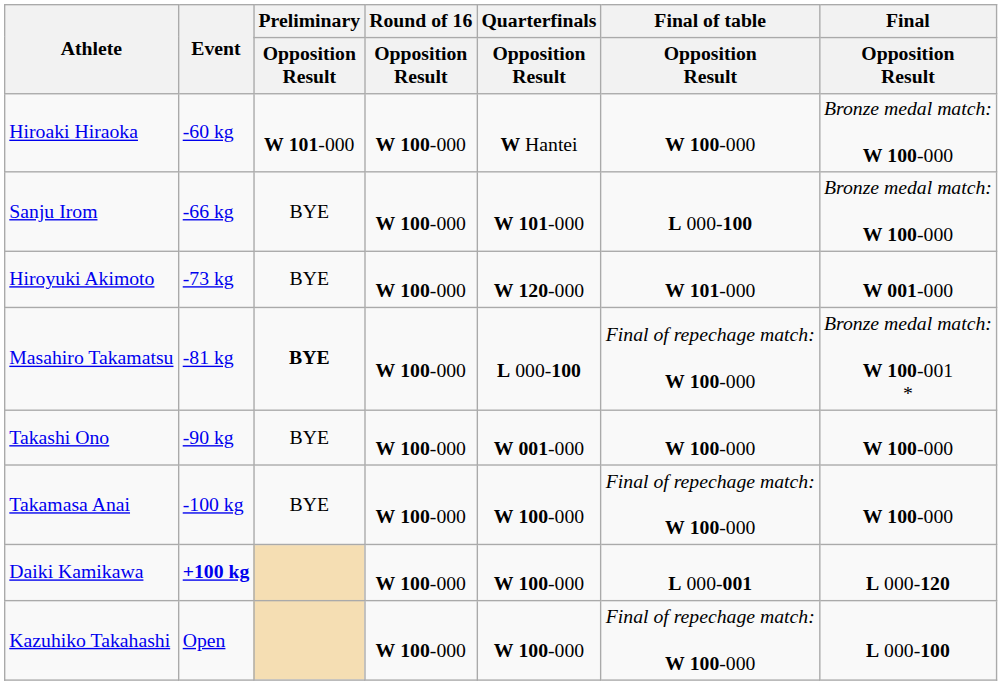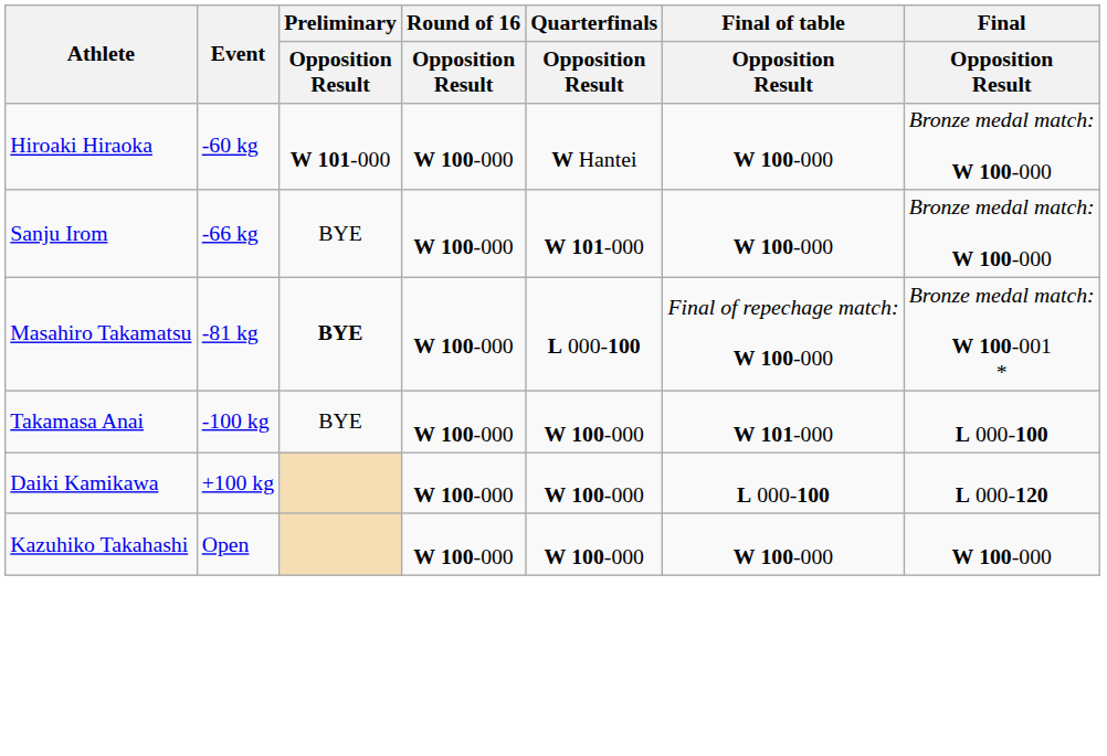 <table class=wikitable style="font-size:90%">
 <tr>
 <th rowspan=2>Athlete</th>
 <th rowspan=2>Event</th>
 <th>Preliminary</th>
 <th>Round of 16</th>
 <th>Quarterfinals</th>
 <th>Final of table</th>
 <th>Final</th>
 </tr>
 <tr>
 <th>Opposition<br>Result</th>
 <th>Opposition<br>Result</th>
 <th>Opposition<br>Result</th>
 <th>Opposition<br>Result</th>
 <th>Opposition<br>Result</th>
 </tr>
 <tr>
 <td><a href='#'>Hiroaki Hiraoka</a></td>
 <td><a href='#'>-60 kg</a></td>
 <td align=center><br><strong>W</strong> <strong>101</strong>-000</td>
 <td align=center><br><strong>W</strong> <strong>100</strong>-000</td>
 <td align=center><br><strong>W</strong> Hantei</td>
 <td align=center><br><strong>W</strong> <strong>100</strong>-000</td>
 <td align=center><em>Bronze medal match:</em><br><br><strong>W</strong> <strong>100</strong>-000<br></td>
 </tr>
 <tr>
 <td><a href='#'>Sanju Irom</a></td>
 <td><a href='#'>-66 kg</a></td>
 <td align=center>BYE</td>
 <td align=center><br><strong>W</strong> <strong>100</strong>-000</td>
 <td align=center><br><strong>W</strong> <strong>101</strong>-000</td>
-<td align=center><br><strong>L</strong> 000-<strong>100</strong></td>
+<td align=center><br><strong>W</strong> <strong>100</strong>-000</td>
 <td align=center><em>Bronze medal match:</em><br><br><strong>W</strong> <strong>100</strong>-000<br></td>
-</tr>
-<tr>
-<td><a href='#'>Hiroyuki Akimoto</a></td>
-<td><a href='#'>-73 kg</a></td>
-<td align=center>BYE</td>
-<td align=center><br><strong>W</strong> <strong>100</strong>-000</td>
-<td align=center><br><strong>W</strong> <strong>120</strong>-000</td>
-<td align=center><br><strong>W</strong> <strong>101</strong>-000</td>
-<td align=center><br><strong>W</strong> <strong>001</strong>-000<br></td>
 </tr>
 <tr>
 <td><a href='#'>Masahiro Takamatsu</a></td>
 <td><a href='#'>-81 kg</a></td>
 <td align=center><strong>BYE</strong></td>
 <td align=center><br><strong>W</strong> <strong>100</strong>-000</td>
 <td align=center><br><strong>L</strong> 000-<strong>100</strong></td>
 <td align=center><em>Final of repechage match:</em><br><br><strong>W</strong> <strong>100</strong>-000</td>
 <td align=center><em>Bronze medal match:</em><br><br><strong>W</strong> <strong>100</strong>-001<br>*</td>
 </tr>
 <tr>
-<td><a href='#'>Takashi Ono</a></td>
-<td><a href='#'>-90 kg</a></td>
-<td align=center>BYE</td>
-<td align=center><br><strong>W</strong> <strong>100</strong>-000</td>
-<td align=center><br><strong>W</strong> <strong>001</strong>-000</td>
-<td align=center><br><strong>W</strong> <strong>100</strong>-000</td>
-<td align=center><br><strong>W</strong> <strong>100</strong>-000<br></td>
-</tr>
-<tr>
 <td><a href='#'>Takamasa Anai</a></td>
 <td><a href='#'>-100 kg</a></td>
 <td align=center>BYE</td>
 <td align=center><br><strong>W</strong> <strong>100</strong>-000</td>
 <td align=center><br><strong>W</strong> <strong>100</strong>-000</td>
-<td align=center><em>Final of repechage match:</em><br><br><strong>W</strong> <strong>100</strong>-000</td>
-<td align=center><br><strong>W</strong> <strong>100</strong>-000<br></td>
+<td align=center><br><strong>W</strong> <strong>101</strong>-000</td>
+<td align=center><br><strong>L</strong> 000-<strong>100</strong><br></td>
 </tr>
 <tr>
 <td><a href='#'>Daiki Kamikawa</a></td>
-<td><strong><a href='#'>+100 kg</a></strong></td>
+<td><a href='#'>+100 kg</a></td>
 <td style="background:wheat;"></td>
 <td align=center><br><strong>W</strong> <strong>100</strong>-000</td>
 <td align=center><br><strong>W</strong> <strong>100</strong>-000</td>
-<td align=center><br><strong>L</strong> 000-<strong>001</strong></td>
+<td align=center><br><strong>L</strong> 000-<strong>100</strong></td>
 <td align=center><br><strong>L</strong> 000-<strong>120</strong><br></td>
 </tr>
 <tr>
 <td><a href='#'>Kazuhiko Takahashi</a></td>
 <td><a href='#'>Open</a></td>
 <td style="background:wheat;"></td>
 <td align=center><br><strong>W</strong> <strong>100</strong>-000</td>
 <td align=center><br><strong>W</strong> <strong>100</strong>-000</td>
-<td align=center><em>Final of repechage match:</em><br><br><strong>W</strong> <strong>100</strong>-000</td>
-<td align=center><br><strong>L</strong> 000-<strong>100</strong><br></td>
+<td align=center><br><strong>W</strong> <strong>100</strong>-000</td>
+<td align=center><br><strong>W</strong> <strong>100</strong>-000<br></td>
 </tr>
 </table>
